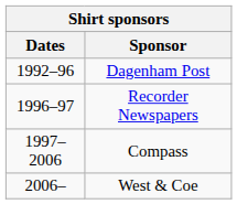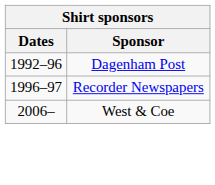 <table class="wikitable collapsible collapsed plainrowheaders" style="width: 25%; text-align: center; margin-left:1em; float: left">
 <tr>
 <th colspan=2>Shirt sponsors</th>
 </tr>
 <tr>
 <th scope="col">Dates</th>
 <th scope="col">Sponsor</th>
 </tr>
 <tr>
 <td scope="row">1992–96</td>
 <td><a href='#'>Dagenham Post</a></td>
 </tr>
 <tr>
 <td scope="row">1996–97</td>
 <td><a href='#'>Recorder Newspapers</a></td>
 </tr>
 <tr>
-<td scope="row">1997–2006</td>
-<td>Compass</td>
-</tr>
-<tr>
 <td scope="row">2006–</td>
 <td>West & Coe</td>
 </tr>
 </table>
